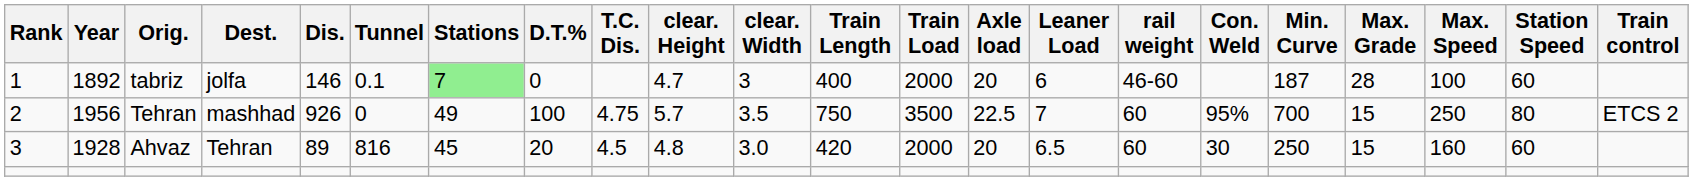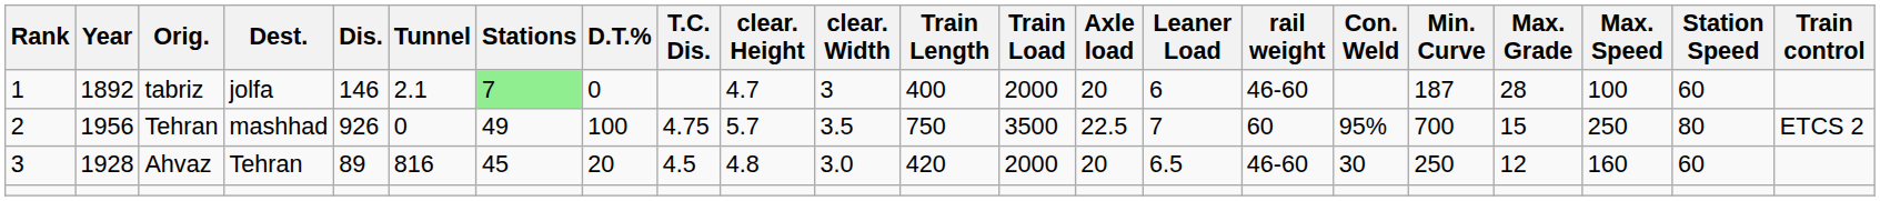 <table class="wikitable sortable">
 <tr>
 <th>Rank</th>
 <th>Year</th>
 <th>Orig.</th>
 <th>Dest.</th>
 <th>Dis.</th>
 <th>Tunnel</th>
 <th>Stations</th>
 <th>D.T.%</th>
 <th>T.C. Dis.</th>
 <th>clear. Height</th>
 <th>clear. Width</th>
 <th>Train Length</th>
 <th>Train Load</th>
 <th>Axle load</th>
 <th>Leaner Load</th>
 <th>rail weight</th>
 <th>Con. Weld</th>
 <th>Min. Curve</th>
 <th>Max. Grade</th>
 <th>Max. Speed</th>
 <th>Station Speed</th>
 <th>Train control</th>
 </tr>
 <tr>
 <td Rank>1</td>
 <td Year>1892</td>
 <td Orig.>tabriz</td>
 <td Dest.>jolfa</td>
 <td Dis.>146</td>
-<td Tunnel>0.1</td>
+<td Tunnel>2.1</td>
 <td Stations style="background: lightgreen;">7</td>
 <td D.T.%>0</td>
 <td T.C. Dis.></td>
 <td clear. Height>4.7</td>
 <td clear. Width>3</td>
 <td Train Length>400</td>
 <td Train Load>2000</td>
 <td Axle load>20</td>
 <td Leaner Load>6</td>
 <td rail weight>46-60</td>
 <td con. Weld></td>
 <td Min. Curve>187</td>
 <td Max. Grade>28</td>
 <td Max. Speed>100</td>
 <td Station Speed>60</td>
 <td Train control></td>
 </tr>
 <tr>
 <td Rank>2</td>
 <td Year>1956</td>
 <td Orig.>Tehran</td>
 <td Dest.>mashhad</td>
 <td Dis.>926</td>
 <td Tunnel>0</td>
 <td Stations>49</td>
 <td D.T.%.>100</td>
 <td T.C. Dis.>4.75</td>
 <td clear. Height>5.7</td>
 <td clear. Width>3.5</td>
 <td Train Length>750</td>
 <td Train Load>3500</td>
 <td Axle load>22.5</td>
 <td Leaner Load>7</td>
 <td rail weight>60</td>
 <td con. Weld>95%</td>
 <td Min. Curve>700</td>
 <td Max. Grade>15</td>
 <td Max. Speed>250</td>
 <td Station Speed>80</td>
 <td Train control>ETCS 2</td>
 </tr>
 <tr>
 <td Rank>3</td>
 <td Year>1928</td>
 <td Orig.>Ahvaz</td>
 <td Dest.>Tehran</td>
 <td Tunnel>89</td>
 <td Dis.>816</td>
 <td Stations>45</td>
 <td D.T.%.>20</td>
 <td T.C. Dis.>4.5</td>
 <td clear. Height>4.8</td>
 <td clear. Width>3.0</td>
 <td Train Length>420</td>
 <td Train Load>2000</td>
 <td Axle load>20</td>
 <td Leaner Load>6.5</td>
-<td rail weight>60</td>
+<td rail weight>46-60</td>
 <td con. Weld>30</td>
 <td Min. Curve>250</td>
-<td Max. Grade>15</td>
+<td Max. Grade>12</td>
 <td Max. Speed>160</td>
 <td Station Speed>60</td>
 <td Train control></td>
 </tr>
 <tr>
 <td Rank></td>
 <td Year></td>
 <td Orig.></td>
 <td Dest.></td>
 <td Tunnel></td>
 <td Dis.></td>
 <td Stations></td>
 <td D.T.%.></td>
 <td T.C. Dis.></td>
 <td clear. Height></td>
 <td clear. Width></td>
 <td Train Length></td>
 <td Train Load></td>
 <td Axle load></td>
 <td Leaner Load></td>
 <td rail weight></td>
 <td con. Weld></td>
 <td Min. Curve></td>
 <td Max. Grade></td>
 <td Max. Speed></td>
 <td Station Speed></td>
 <td Train control></td>
 </tr>
 </table>
